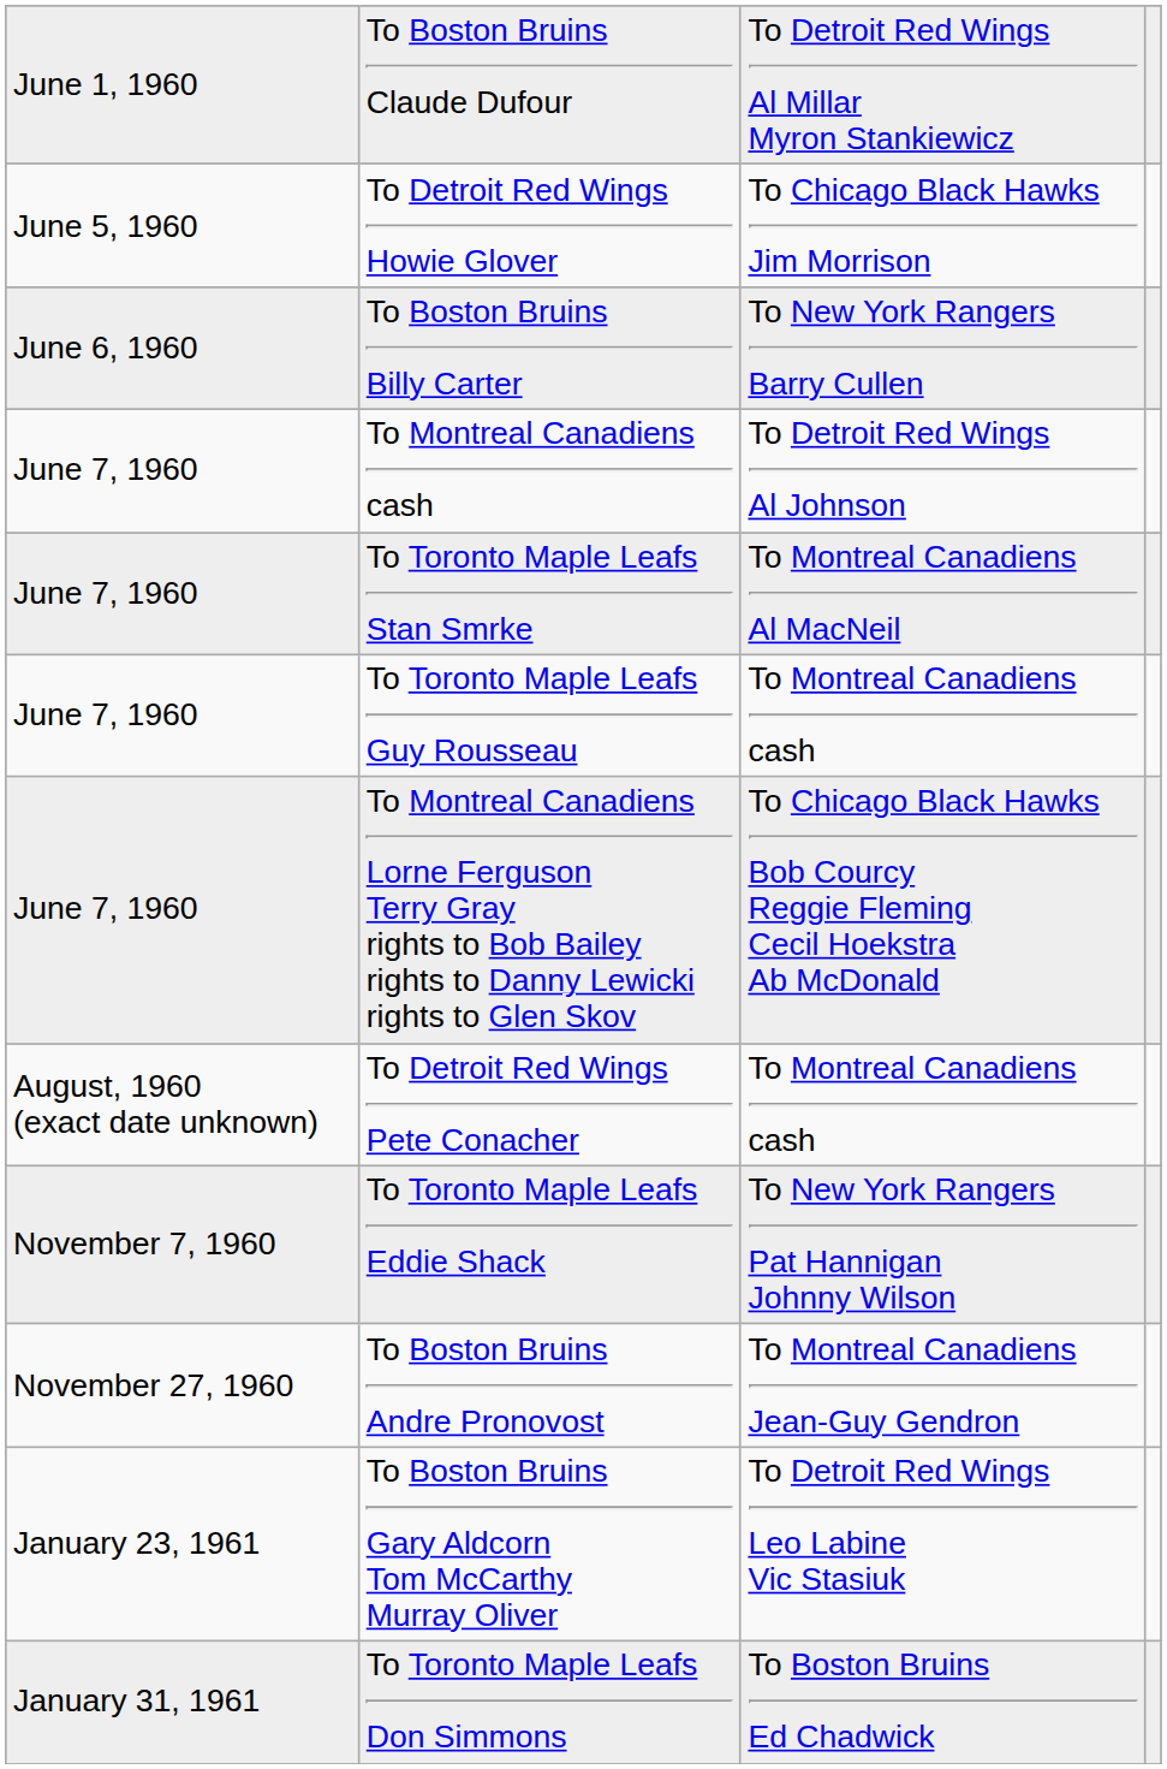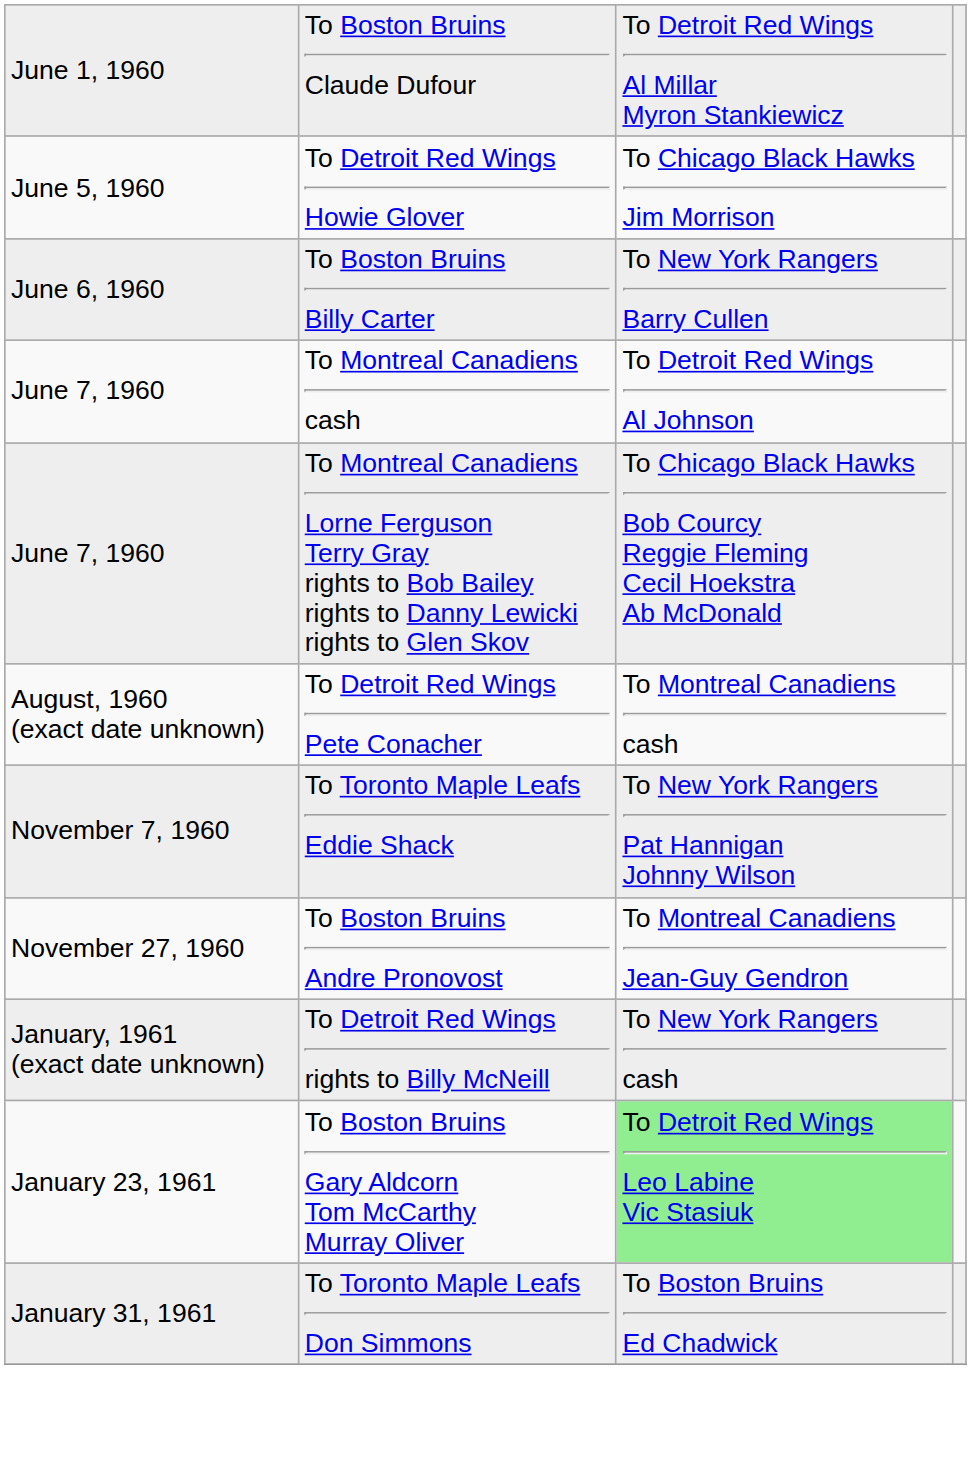 <table class="wikitable" style="border:1px solid #999999; width:580px;">
 <tr bgcolor="eeeeee">
 <td>June 1, 1960</td>
 <td valign="top">To <a href='#'>Boston Bruins</a><hr>Claude Dufour</td>
 <td valign="top">To <a href='#'>Detroit Red Wings</a><hr><a href='#'>Al Millar</a><br><a href='#'>Myron Stankiewicz</a></td>
 <td></td>
 </tr>
 <tr>
 <td>June 5, 1960</td>
 <td valign="top">To <a href='#'>Detroit Red Wings</a><hr><a href='#'>Howie Glover</a></td>
 <td valign="top">To <a href='#'>Chicago Black Hawks</a><hr><a href='#'>Jim Morrison</a></td>
 <td></td>
 </tr>
 <tr bgcolor="eeeeee">
 <td>June 6, 1960</td>
 <td valign="top">To <a href='#'>Boston Bruins</a><hr><a href='#'>Billy Carter</a></td>
 <td valign="top">To <a href='#'>New York Rangers</a><hr><a href='#'>Barry Cullen</a></td>
 <td></td>
 </tr>
 <tr>
 <td>June 7, 1960</td>
 <td valign="top">To <a href='#'>Montreal Canadiens</a><hr>cash</td>
 <td valign="top">To <a href='#'>Detroit Red Wings</a><hr><a href='#'>Al Johnson</a></td>
 <td></td>
 </tr>
 <tr bgcolor="eeeeee">
 <td>June 7, 1960</td>
-<td valign="top">To <a href='#'>Toronto Maple Leafs</a><hr><a href='#'>Stan Smrke</a></td>
-<td valign="top">To <a href='#'>Montreal Canadiens</a><hr><a href='#'>Al MacNeil</a></td>
-<td></td>
-</tr>
-<tr>
-<td>June 7, 1960</td>
-<td valign="top">To <a href='#'>Toronto Maple Leafs</a><hr><a href='#'>Guy Rousseau</a></td>
-<td valign="top">To <a href='#'>Montreal Canadiens</a><hr>cash</td>
-<td></td>
-</tr>
-<tr bgcolor="eeeeee">
-<td>June 7, 1960</td>
 <td valign="top">To <a href='#'>Montreal Canadiens</a><hr><a href='#'>Lorne Ferguson</a><br><a href='#'>Terry Gray</a><br>rights to <a href='#'>Bob Bailey</a><br>rights to <a href='#'>Danny Lewicki</a><br>rights to <a href='#'>Glen Skov</a></td>
 <td valign="top">To <a href='#'>Chicago Black Hawks</a><hr><a href='#'>Bob Courcy</a><br><a href='#'>Reggie Fleming</a><br><a href='#'>Cecil Hoekstra</a><br><a href='#'>Ab McDonald</a></td>
 <td></td>
 </tr>
 <tr>
 <td>August, 1960<br>(exact date unknown)</td>
 <td valign="top">To <a href='#'>Detroit Red Wings</a><hr><a href='#'>Pete Conacher</a></td>
 <td valign="top">To <a href='#'>Montreal Canadiens</a><hr>cash</td>
 <td></td>
 </tr>
 <tr bgcolor="eeeeee">
 <td>November 7, 1960</td>
 <td valign="top">To <a href='#'>Toronto Maple Leafs</a><hr><a href='#'>Eddie Shack</a></td>
 <td valign="top">To <a href='#'>New York Rangers</a><hr><a href='#'>Pat Hannigan</a><br><a href='#'>Johnny Wilson</a></td>
 <td></td>
 </tr>
 <tr>
 <td>November 27, 1960</td>
 <td valign="top">To <a href='#'>Boston Bruins</a><hr><a href='#'>Andre Pronovost</a></td>
 <td valign="top">To <a href='#'>Montreal Canadiens</a><hr><a href='#'>Jean-Guy Gendron</a></td>
 <td></td>
 </tr>
+<tr bgcolor="eeeeee">
+<td>January, 1961<br>(exact date unknown)</td>
+<td valign="top">To <a href='#'>Detroit Red Wings</a><hr>rights to <a href='#'>Billy McNeill</a></td>
+<td valign="top">To <a href='#'>New York Rangers</a><hr>cash</td>
+<td></td>
+</tr>
 <tr>
 <td>January 23, 1961</td>
 <td valign="top">To <a href='#'>Boston Bruins</a><hr><a href='#'>Gary Aldcorn</a><br><a href='#'>Tom McCarthy</a><br><a href='#'>Murray Oliver</a></td>
-<td valign="top">To <a href='#'>Detroit Red Wings</a><hr><a href='#'>Leo Labine</a><br><a href='#'>Vic Stasiuk</a></td>
+<td valign="top" style="background: lightgreen;">To <a href='#'>Detroit Red Wings</a><hr><a href='#'>Leo Labine</a><br><a href='#'>Vic Stasiuk</a></td>
 <td></td>
 </tr>
 <tr bgcolor="eeeeee">
 <td>January 31, 1961</td>
 <td valign="top">To <a href='#'>Toronto Maple Leafs</a><hr><a href='#'>Don Simmons</a></td>
 <td valign="top">To <a href='#'>Boston Bruins</a><hr><a href='#'>Ed Chadwick</a></td>
 <td></td>
 </tr>
 <tr bgcolor="eeeeee">
 </tr>
 </table>
